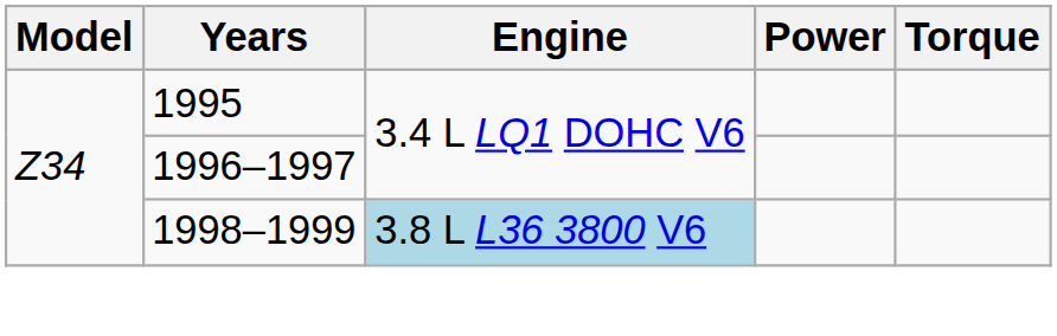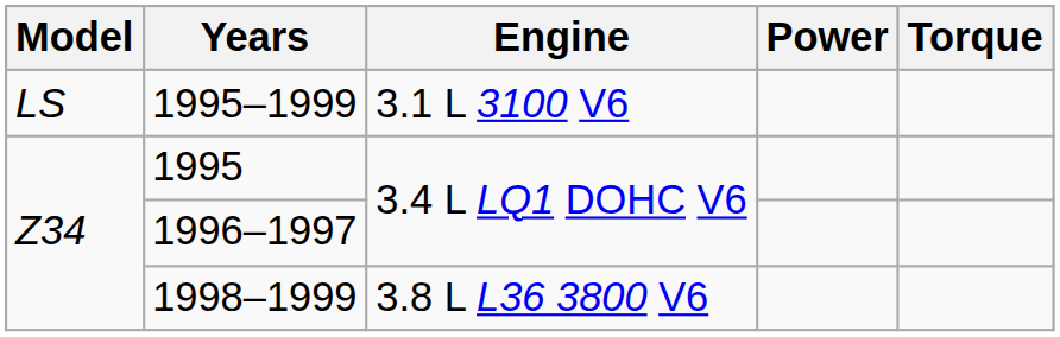 <table class=wikitable>
 <tr>
 <th>Model</th>
 <th>Years</th>
 <th>Engine</th>
 <th>Power</th>
 <th>Torque</th>
+</tr>
+<tr>
+<td><em>LS</em></td>
+<td>1995–1999</td>
+<td>3.1 L <em><a href='#'>3100</a></em> <a href='#'>V6</a></td>
+<td></td>
+<td></td>
 </tr>
 <tr>
 <td rowspan=3><em>Z34</em></td>
 <td>1995</td>
 <td rowspan=2>3.4 L <em><a href='#'>LQ1</a></em> <a href='#'>DOHC</a> <a href='#'>V6</a></td>
 <td></td>
 <td></td>
 </tr>
 <tr>
 <td>1996–1997</td>
 <td></td>
 <td></td>
 </tr>
 <tr>
 <td>1998–1999</td>
-<td style="background: lightblue;">3.8 L <em><a href='#'>L36 3800</a></em> <a href='#'>V6</a></td>
+<td>3.8 L <em><a href='#'>L36 3800</a></em> <a href='#'>V6</a></td>
 <td></td>
 <td></td>
 </tr>
 </table>
